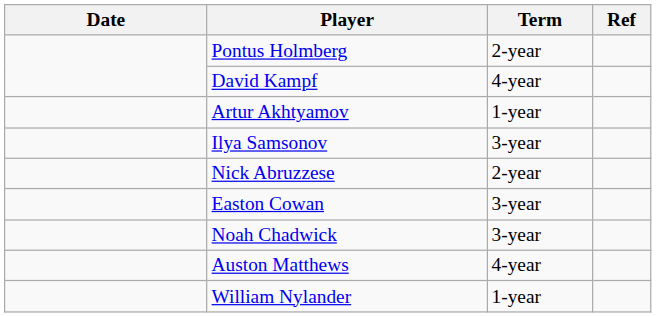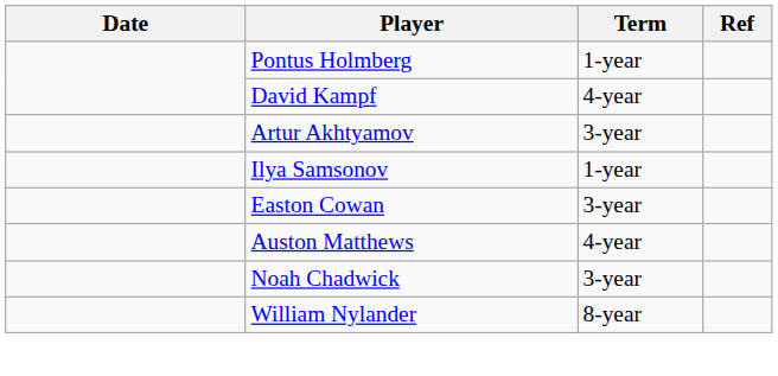 <table class="wikitable">
 <tr>
 <th style="width: 10em;">Date</th>
 <th style="width: 14em;">Player</th>
 <th style="width: 5em;">Term</th>
 <th style="width: 2.5em;">Ref</th>
 </tr>
 <tr>
 <td rowspan=2></td>
 <td><a href='#'>Pontus Holmberg</a></td>
-<td>2-year</td>
+<td>1-year</td>
 <td></td>
 </tr>
 <tr>
 <td><a href='#'>David Kampf</a></td>
 <td>4-year</td>
 <td></td>
 </tr>
 <tr>
 <td></td>
 <td><a href='#'>Artur Akhtyamov</a></td>
+<td>3-year</td>
+<td></td>
+</tr>
+<tr>
+<td></td>
+<td><a href='#'>Ilya Samsonov</a></td>
 <td>1-year</td>
 <td></td>
 </tr>
 <tr>
 <td></td>
-<td><a href='#'>Ilya Samsonov</a></td>
-<td>3-year</td>
-<td></td>
-</tr>
-<tr>
-<td></td>
-<td><a href='#'>Nick Abruzzese</a></td>
-<td>2-year</td>
-<td></td>
-</tr>
-<tr>
-<td></td>
 <td><a href='#'>Easton Cowan</a></td>
-<td>3-year</td>
-<td></td>
-</tr>
-<tr>
-<td></td>
-<td><a href='#'>Noah Chadwick</a></td>
 <td>3-year</td>
 <td></td>
 </tr>
 <tr>
 <td></td>
 <td><a href='#'>Auston Matthews</a></td>
 <td>4-year</td>
 <td></td>
 </tr>
 <tr>
 <td></td>
+<td><a href='#'>Noah Chadwick</a></td>
+<td>3-year</td>
+<td></td>
+</tr>
+<tr>
+<td></td>
 <td><a href='#'>William Nylander</a></td>
-<td>1-year</td>
+<td>8-year</td>
 <td></td>
 </tr>
 </table>
